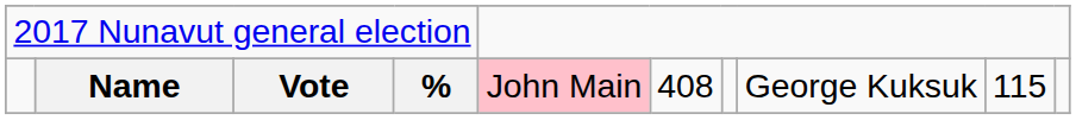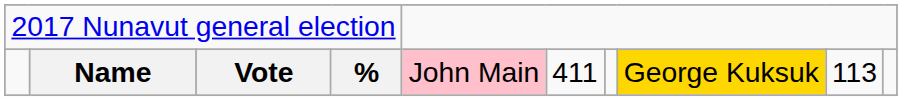 <table class="wikitable">
 <tr>
 <td colspan=4 align=center><a href='#'>2017 Nunavut general election</a></td>
 </tr>
 <tr>
 <td></td>
 <th><strong>Name </strong></th>
 <th><strong>Vote</strong></th>
 <th><strong>%</strong><br></th>
 <td style="background: pink;">John Main</td>
-<td>408</td>
+<td>411</td>
 <td><br></td>
-<td>George Kuksuk</td>
-<td>115</td>
+<td style="background: gold;">George Kuksuk</td>
+<td>113</td>
 <td></td>
 </tr>
 </table>
